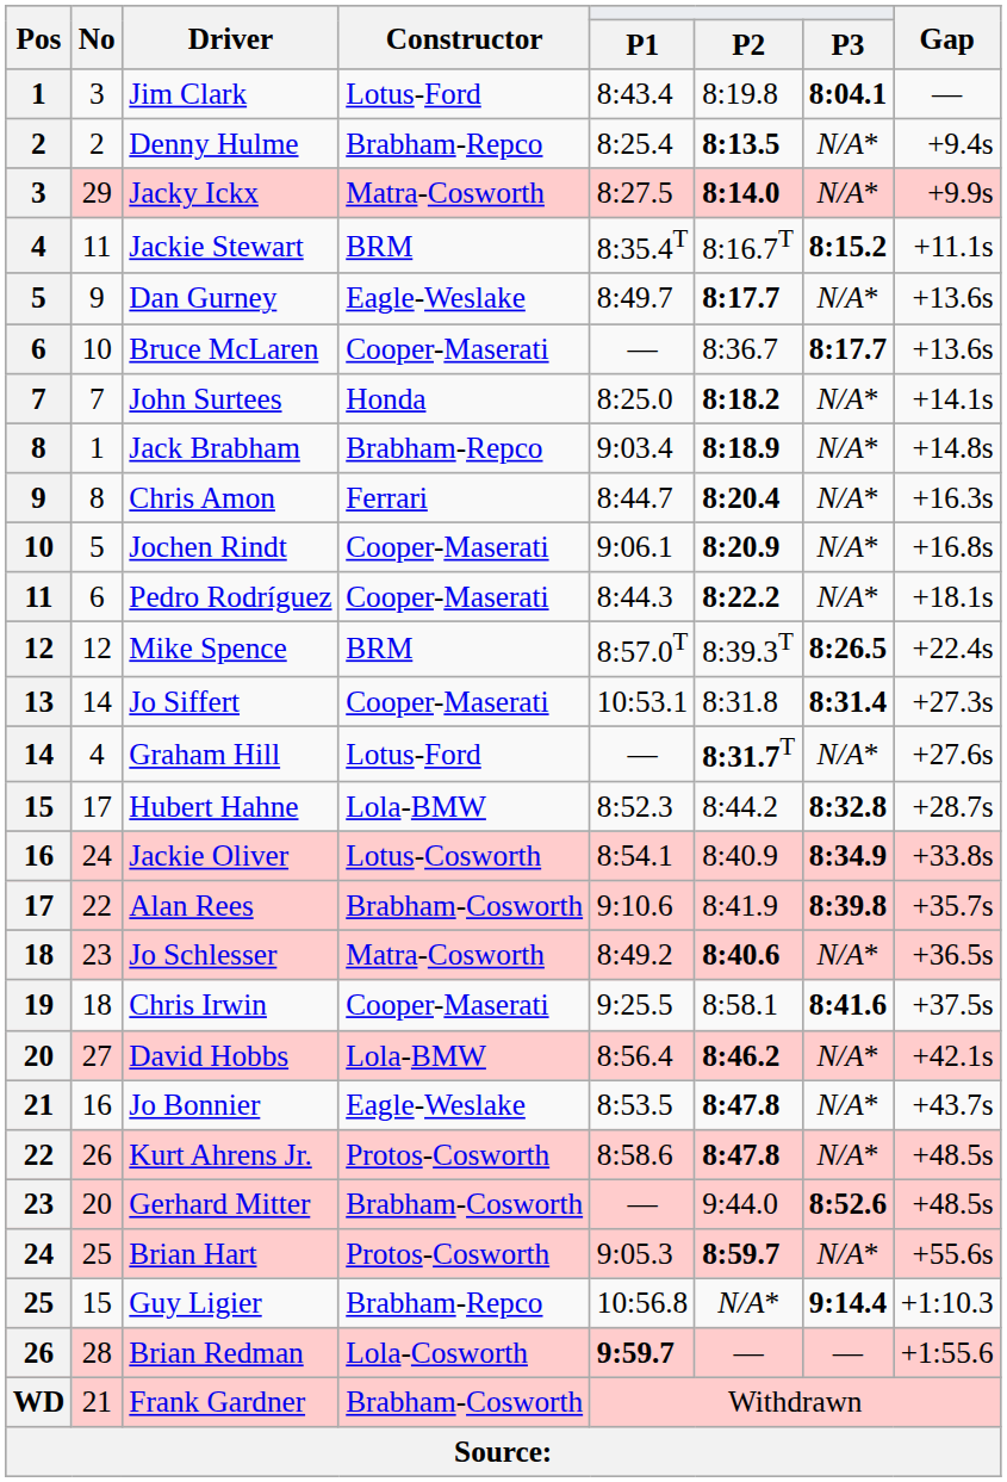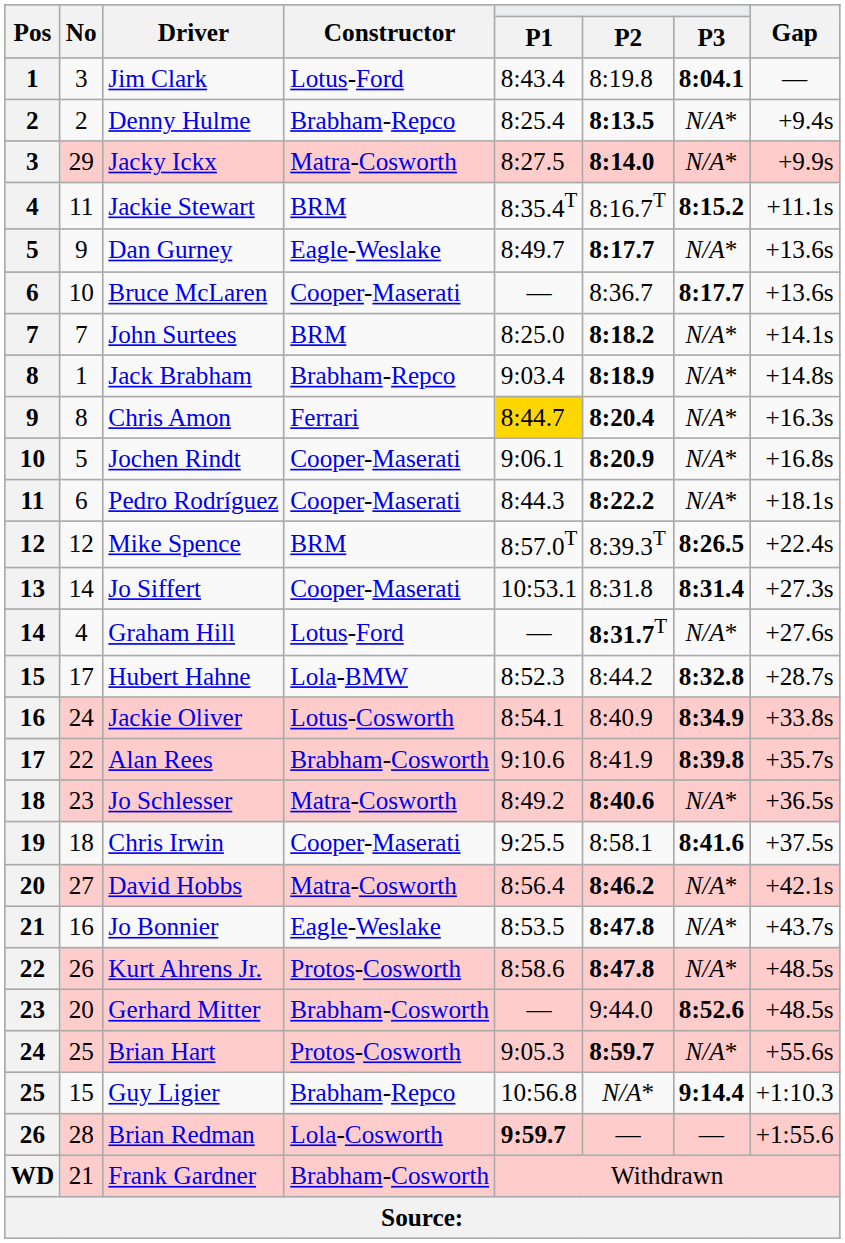 <table class="wikitable sortable" style="font-size: 95%;">
 <tr>
 <th rowspan="2">Pos</th>
 <th rowspan="2">No</th>
 <th rowspan="2">Driver</th>
 <th rowspan="2">Constructor</th>
 <th colspan="3" style="background:#eaecf0; text-align:center;"></th>
 <th rowspan="2">Gap</th>
 </tr>
 <tr>
 <th><span>P1</span></th>
 <th><span>P2</span></th>
 <th><span>P3</span></th>
 </tr>
 <tr>
 <th>1</th>
 <td align=center>3</td>
 <td> <a href='#'>Jim Clark</a></td>
 <td><a href='#'>Lotus</a>-<a href='#'>Ford</a></td>
 <td>8:43.4</td>
 <td>8:19.8</td>
 <td><strong>8:04.1</strong></td>
 <td align=center>—</td>
 </tr>
 <tr>
 <th>2</th>
 <td align=center>2</td>
 <td> <a href='#'>Denny Hulme</a></td>
 <td><a href='#'>Brabham</a>-<a href='#'>Repco</a></td>
 <td>8:25.4</td>
 <td><strong>8:13.5</strong></td>
 <td align=center><em>N/A</em>*</td>
 <td align=right>+9.4s</td>
 </tr>
 <tr style="background:#fcc;">
 <th>3</th>
 <td align=center>29</td>
 <td> <a href='#'>Jacky Ickx</a></td>
 <td><a href='#'>Matra</a>-<a href='#'>Cosworth</a></td>
 <td>8:27.5</td>
 <td><strong>8:14.0</strong></td>
 <td align=center><em>N/A</em>*</td>
 <td align=right>+9.9s</td>
 </tr>
 <tr>
 <th>4</th>
 <td align=center>11</td>
 <td> <a href='#'>Jackie Stewart</a></td>
 <td><a href='#'>BRM</a></td>
 <td>8:35.4<sup>T</sup></td>
 <td>8:16.7<sup>T</sup></td>
 <td><strong>8:15.2</strong></td>
 <td align=right>+11.1s</td>
 </tr>
 <tr>
 <th>5</th>
 <td align=center>9</td>
 <td> <a href='#'>Dan Gurney</a></td>
 <td><a href='#'>Eagle</a>-<a href='#'>Weslake</a></td>
 <td>8:49.7</td>
 <td><strong>8:17.7</strong></td>
 <td align=center><em>N/A</em>*</td>
 <td align=right>+13.6s</td>
 </tr>
 <tr>
 <th>6</th>
 <td align=center>10</td>
 <td> <a href='#'>Bruce McLaren</a></td>
 <td><a href='#'>Cooper</a>-<a href='#'>Maserati</a></td>
 <td align=center>—</td>
 <td>8:36.7</td>
 <td><strong>8:17.7</strong></td>
 <td align=right>+13.6s</td>
 </tr>
 <tr>
 <th>7</th>
 <td align=center>7</td>
 <td> <a href='#'>John Surtees</a></td>
-<td><a href='#'>Honda</a></td>
+<td><a href='#'>BRM</a></td>
 <td>8:25.0</td>
 <td><strong>8:18.2</strong></td>
 <td align=center><em>N/A</em>*</td>
 <td align=right>+14.1s</td>
 </tr>
 <tr>
 <th>8</th>
 <td align=center>1</td>
 <td> <a href='#'>Jack Brabham</a></td>
 <td><a href='#'>Brabham</a>-<a href='#'>Repco</a></td>
 <td>9:03.4</td>
 <td><strong>8:18.9</strong></td>
 <td align=center><em>N/A</em>*</td>
 <td align=right>+14.8s</td>
 </tr>
 <tr>
 <th>9</th>
 <td align=center>8</td>
 <td> <a href='#'>Chris Amon</a></td>
 <td><a href='#'>Ferrari</a></td>
-<td>8:44.7</td>
+<td style="background: gold;">8:44.7</td>
 <td><strong>8:20.4</strong></td>
 <td align=center><em>N/A</em>*</td>
 <td align=right>+16.3s</td>
 </tr>
 <tr>
 <th>10</th>
 <td align=center>5</td>
 <td> <a href='#'>Jochen Rindt</a></td>
 <td><a href='#'>Cooper</a>-<a href='#'>Maserati</a></td>
 <td>9:06.1</td>
 <td><strong>8:20.9</strong></td>
 <td align=center><em>N/A</em>*</td>
 <td align=right>+16.8s</td>
 </tr>
 <tr>
 <th>11</th>
 <td align=center>6</td>
 <td> <a href='#'>Pedro Rodríguez</a></td>
 <td><a href='#'>Cooper</a>-<a href='#'>Maserati</a></td>
 <td>8:44.3</td>
 <td><strong>8:22.2</strong></td>
 <td align=center><em>N/A</em>*</td>
 <td align=right>+18.1s</td>
 </tr>
 <tr>
 <th>12</th>
 <td align=center>12</td>
 <td> <a href='#'>Mike Spence</a></td>
 <td><a href='#'>BRM</a></td>
 <td>8:57.0<sup>T</sup></td>
 <td>8:39.3<sup>T</sup></td>
 <td><strong>8:26.5</strong></td>
 <td align=right>+22.4s</td>
 </tr>
 <tr>
 <th>13</th>
 <td align=center>14</td>
 <td> <a href='#'>Jo Siffert</a></td>
 <td><a href='#'>Cooper</a>-<a href='#'>Maserati</a></td>
 <td>10:53.1</td>
 <td>8:31.8</td>
 <td><strong>8:31.4</strong></td>
 <td align=right>+27.3s</td>
 </tr>
 <tr>
 <th>14</th>
 <td align=center>4</td>
 <td> <a href='#'>Graham Hill</a></td>
 <td><a href='#'>Lotus</a>-<a href='#'>Ford</a></td>
 <td align=center>—</td>
 <td><strong>8:31.7</strong><sup>T</sup></td>
 <td align=center><em>N/A</em>*</td>
 <td align=right>+27.6s</td>
 </tr>
 <tr>
 <th>15</th>
 <td align=center>17</td>
 <td> <a href='#'>Hubert Hahne</a></td>
 <td><a href='#'>Lola</a>-<a href='#'>BMW</a></td>
 <td>8:52.3</td>
 <td>8:44.2</td>
 <td><strong>8:32.8</strong></td>
 <td align=right>+28.7s</td>
 </tr>
 <tr style="background:#fcc;">
 <th>16</th>
 <td align=center>24</td>
 <td> <a href='#'>Jackie Oliver</a></td>
 <td><a href='#'>Lotus</a>-<a href='#'>Cosworth</a></td>
 <td>8:54.1</td>
 <td>8:40.9</td>
 <td><strong>8:34.9</strong></td>
 <td align=right>+33.8s</td>
 </tr>
 <tr style="background:#fcc;">
 <th>17</th>
 <td align=center>22</td>
 <td> <a href='#'>Alan Rees</a></td>
 <td><a href='#'>Brabham</a>-<a href='#'>Cosworth</a></td>
 <td>9:10.6</td>
 <td>8:41.9</td>
 <td><strong>8:39.8</strong></td>
 <td align=right>+35.7s</td>
 </tr>
 <tr style="background:#fcc;">
 <th>18</th>
 <td align=center>23</td>
 <td> <a href='#'>Jo Schlesser</a></td>
 <td><a href='#'>Matra</a>-<a href='#'>Cosworth</a></td>
 <td>8:49.2</td>
 <td><strong>8:40.6</strong></td>
 <td align=center><em>N/A</em>*</td>
 <td align=right>+36.5s</td>
 </tr>
 <tr>
 <th>19</th>
 <td align=center>18</td>
 <td> <a href='#'>Chris Irwin</a></td>
 <td><a href='#'>Cooper</a>-<a href='#'>Maserati</a></td>
 <td>9:25.5</td>
 <td>8:58.1</td>
 <td><strong>8:41.6</strong></td>
 <td align=right>+37.5s</td>
 </tr>
 <tr style="background:#fcc;">
 <th>20</th>
 <td align=center>27</td>
 <td> <a href='#'>David Hobbs</a></td>
-<td><a href='#'>Lola</a>-<a href='#'>BMW</a></td>
+<td><a href='#'>Matra</a>-<a href='#'>Cosworth</a></td>
 <td>8:56.4</td>
 <td><strong>8:46.2</strong></td>
 <td align=center><em>N/A</em>*</td>
 <td align=right>+42.1s</td>
 </tr>
 <tr>
 <th>21</th>
 <td align=center>16</td>
 <td> <a href='#'>Jo Bonnier</a></td>
 <td><a href='#'>Eagle</a>-<a href='#'>Weslake</a></td>
 <td>8:53.5</td>
 <td><strong>8:47.8</strong></td>
 <td align=center><em>N/A</em>*</td>
 <td align=right>+43.7s</td>
 </tr>
 <tr style="background:#fcc;">
 <th>22</th>
 <td align=center>26</td>
 <td> <a href='#'>Kurt Ahrens Jr.</a></td>
 <td><a href='#'>Protos</a>-<a href='#'>Cosworth</a></td>
 <td>8:58.6</td>
 <td><strong>8:47.8</strong></td>
 <td align=center><em>N/A</em>*</td>
 <td align=right>+48.5s</td>
 </tr>
 <tr style="background:#fcc;">
 <th>23</th>
 <td align=center>20</td>
 <td> <a href='#'>Gerhard Mitter</a></td>
 <td><a href='#'>Brabham</a>-<a href='#'>Cosworth</a></td>
 <td align=center>—</td>
 <td>9:44.0</td>
 <td><strong>8:52.6</strong></td>
 <td align=right>+48.5s</td>
 </tr>
 <tr style="background:#fcc;">
 <th>24</th>
 <td align=center>25</td>
 <td> <a href='#'>Brian Hart</a></td>
 <td><a href='#'>Protos</a>-<a href='#'>Cosworth</a></td>
 <td>9:05.3</td>
 <td><strong>8:59.7</strong></td>
 <td align=center><em>N/A</em>*</td>
 <td align=right>+55.6s</td>
 </tr>
 <tr>
 <th>25</th>
 <td align=center>15</td>
 <td> <a href='#'>Guy Ligier</a></td>
 <td><a href='#'>Brabham</a>-<a href='#'>Repco</a></td>
 <td>10:56.8</td>
 <td align=center><em>N/A</em>*</td>
 <td><strong>9:14.4</strong></td>
 <td align=right>+1:10.3</td>
 </tr>
 <tr style="background:#fcc;">
 <th>26</th>
 <td align=center>28</td>
 <td> <a href='#'>Brian Redman</a></td>
 <td><a href='#'>Lola</a>-<a href='#'>Cosworth</a></td>
 <td><strong>9:59.7</strong></td>
 <td align=center>—</td>
 <td align=center>—</td>
 <td align=right>+1:55.6</td>
 </tr>
 <tr style="background:#fcc;">
 <th>WD</th>
 <td align=center>21</td>
 <td> <a href='#'>Frank Gardner</a></td>
 <td><a href='#'>Brabham</a>-<a href='#'>Cosworth</a></td>
 <td colspan=4 align=center>Withdrawn</td>
 </tr>
 <tr>
 <th colspan=8>Source:</th>
 </tr>
 </table>
